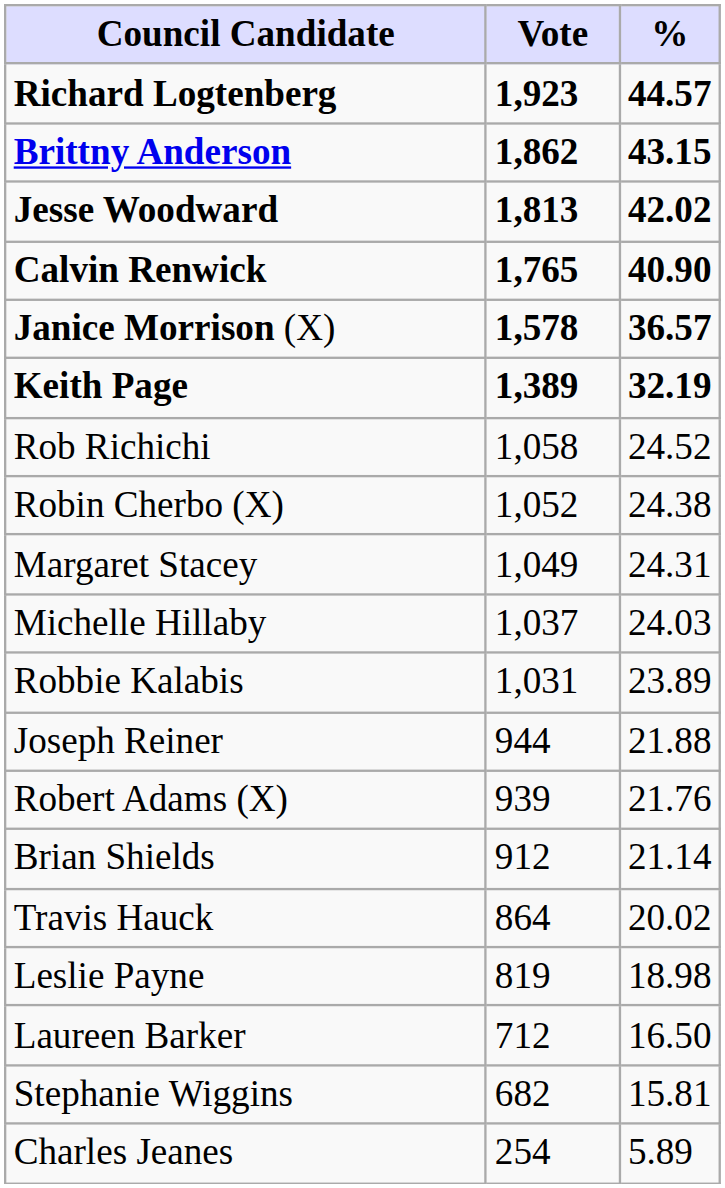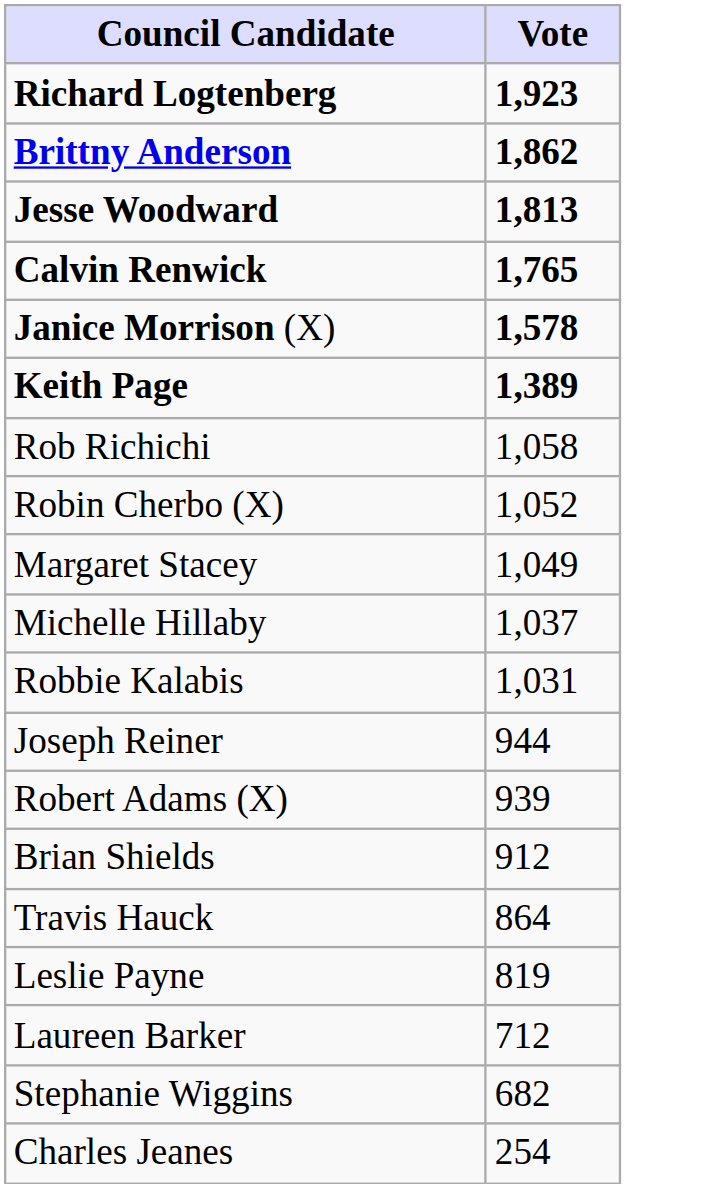 <table class="wikitable">
 <tr>
 <th style="background:#ddf;" width="200px">Council Candidate</th>
 <th style="background:#ddf;" width="50px">Vote</th>
-<th style="background:#ddf;" width="30px">%</th>
 </tr>
 <tr>
 <td><strong>Richard Logtenberg</strong></td>
 <td><strong>1,923</strong></td>
-<td><strong>44.57</strong></td>
 </tr>
 <tr>
 <td><strong><a href='#'>Brittny Anderson</a></strong></td>
 <td><strong>1,862</strong></td>
-<td><strong>43.15</strong></td>
 </tr>
 <tr>
 <td><strong>Jesse Woodward</strong></td>
 <td><strong>1,813</strong></td>
-<td><strong>42.02</strong></td>
 </tr>
 <tr>
 <td><strong>Calvin Renwick</strong></td>
 <td><strong>1,765</strong></td>
-<td><strong>40.90</strong></td>
 </tr>
 <tr>
 <td><strong>Janice Morrison</strong> (X)</td>
 <td><strong>1,578</strong></td>
-<td><strong>36.57</strong></td>
 </tr>
 <tr>
 <td><strong>Keith Page</strong></td>
 <td><strong>1,389</strong></td>
-<td><strong>32.19</strong></td>
 </tr>
 <tr>
 <td>Rob Richichi</td>
 <td>1,058</td>
-<td>24.52</td>
 </tr>
 <tr>
 <td>Robin Cherbo (X)</td>
 <td>1,052</td>
-<td>24.38</td>
 </tr>
 <tr>
 <td>Margaret Stacey</td>
 <td>1,049</td>
-<td>24.31</td>
 </tr>
 <tr>
 <td>Michelle Hillaby</td>
 <td>1,037</td>
-<td>24.03</td>
 </tr>
 <tr>
 <td>Robbie Kalabis</td>
 <td>1,031</td>
-<td>23.89</td>
 </tr>
 <tr>
 <td>Joseph Reiner</td>
 <td>944</td>
-<td>21.88</td>
 </tr>
 <tr>
 <td>Robert Adams (X)</td>
 <td>939</td>
-<td>21.76</td>
 </tr>
 <tr>
 <td>Brian Shields</td>
 <td>912</td>
-<td>21.14</td>
 </tr>
 <tr>
 <td>Travis Hauck</td>
 <td>864</td>
-<td>20.02</td>
 </tr>
 <tr>
 <td>Leslie Payne</td>
 <td>819</td>
-<td>18.98</td>
 </tr>
 <tr>
 <td>Laureen Barker</td>
 <td>712</td>
-<td>16.50</td>
 </tr>
 <tr>
 <td>Stephanie Wiggins</td>
 <td>682</td>
-<td>15.81</td>
 </tr>
 <tr>
 <td>Charles Jeanes</td>
 <td>254</td>
-<td>5.89</td>
 </tr>
 </table>
